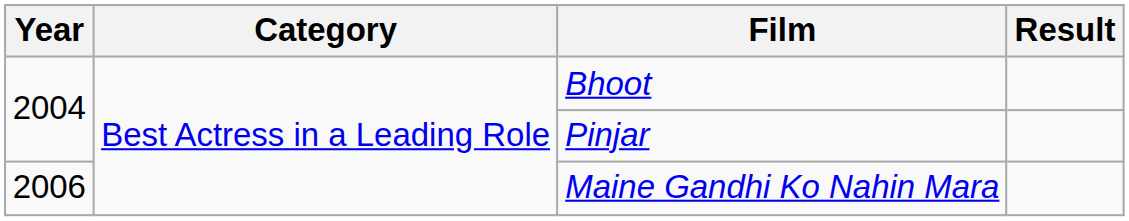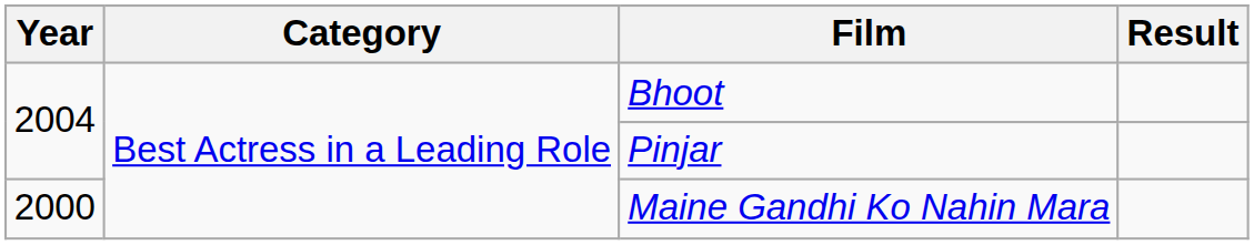 <table class="wikitable">
 <tr>
 <th>Year</th>
 <th>Category</th>
 <th>Film</th>
 <th>Result</th>
 </tr>
 <tr>
 <td rowspan="2">2004</td>
 <td rowspan="3"><a href='#'>Best Actress in a Leading Role</a></td>
 <td><em><a href='#'>Bhoot</a></em></td>
 <td></td>
 </tr>
 <tr>
 <td><em><a href='#'>Pinjar</a></em></td>
 <td></td>
 </tr>
 <tr>
-<td>2006</td>
+<td>2000</td>
 <td><em><a href='#'>Maine Gandhi Ko Nahin Mara</a></em></td>
 <td></td>
 </tr>
 </table>
